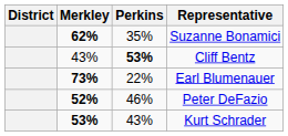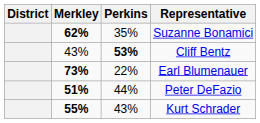 <table class=wikitable>
 <tr>
 <th>District</th>
 <th>Merkley</th>
 <th>Perkins</th>
 <th>Representative</th>
 </tr>
 <tr align=center>
 <th></th>
 <td><strong>62%</strong></td>
 <td>35%</td>
 <td><a href='#'>Suzanne Bonamici</a></td>
 </tr>
 <tr align=center>
 <th></th>
 <td>43%</td>
 <td><strong>53%</strong></td>
 <td><a href='#'>Cliff Bentz</a></td>
 </tr>
 <tr align=center>
 <th></th>
 <td><strong>73%</strong></td>
 <td>22%</td>
 <td><a href='#'>Earl Blumenauer</a></td>
 </tr>
 <tr align=center>
 <th></th>
-<td><strong>52%</strong></td>
-<td>46%</td>
+<td><strong>51%</strong></td>
+<td>44%</td>
 <td><a href='#'>Peter DeFazio</a></td>
 </tr>
 <tr align=center>
 <th></th>
-<td><strong>53%</strong></td>
+<td><strong>55%</strong></td>
 <td>43%</td>
 <td><a href='#'>Kurt Schrader</a></td>
 </tr>
 </table>
